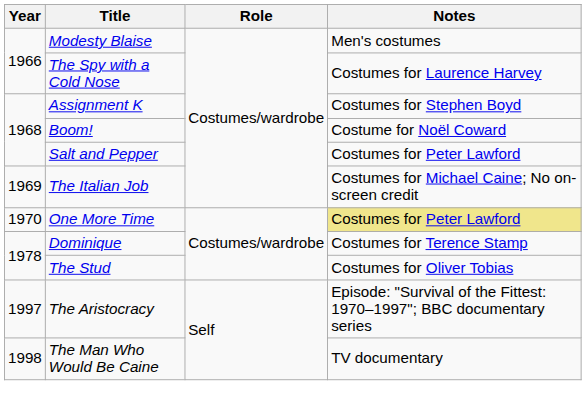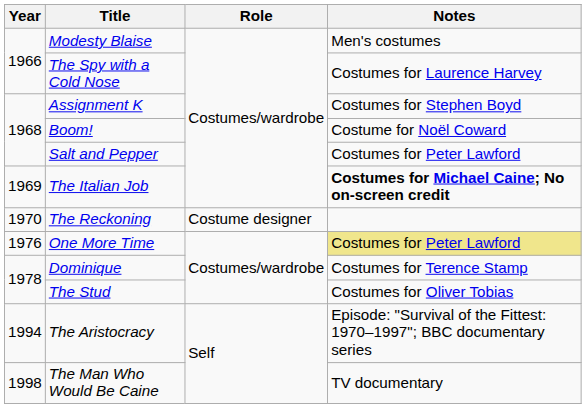 <table class="wikitable">
 <tr>
 <th>Year</th>
 <th>Title</th>
 <th>Role</th>
 <th>Notes</th>
 </tr>
 <tr>
 <td rowspan="2">1966</td>
 <td><a href='#'><em>Modesty Blaise</em></a></td>
 <td rowspan="6">Costumes/wardrobe</td>
 <td>Men's costumes</td>
 </tr>
 <tr>
 <td><em><a href='#'>The Spy with a Cold Nose</a></em></td>
 <td>Costumes for <a href='#'>Laurence Harvey</a></td>
 </tr>
 <tr>
 <td rowspan="3">1968</td>
 <td><em><a href='#'>Assignment K</a></em></td>
 <td>Costumes for <a href='#'>Stephen Boyd</a></td>
 </tr>
 <tr>
 <td><a href='#'><em>Boom!</em></a></td>
 <td>Costume for <a href='#'>Noël Coward</a></td>
 </tr>
 <tr>
 <td><a href='#'><em>Salt and Pepper</em></a></td>
 <td>Costumes for <a href='#'>Peter Lawford</a></td>
 </tr>
 <tr>
 <td>1969</td>
 <td><em><a href='#'>The Italian Job</a></em></td>
-<td>Costumes for <a href='#'>Michael Caine</a>; No on-screen credit</td>
+<td><strong>Costumes for <a href='#'>Michael Caine</a>; No on-screen credit</strong></td>
 </tr>
 <tr>
 <td>1970</td>
+<td><a href='#'><em>The Reckoning</em></a></td>
+<td>Costume designer</td>
+<td></td>
+</tr>
+<tr>
+<td>1976</td>
 <td><a href='#'><em>One More Time</em></a></td>
 <td rowspan="3">Costumes/wardrobe</td>
 <td style="background: khaki;">Costumes for <a href='#'>Peter Lawford</a></td>
 </tr>
 <tr>
 <td rowspan="2">1978</td>
 <td><a href='#'><em>Dominique</em></a></td>
 <td>Costumes for <a href='#'>Terence Stamp</a></td>
 </tr>
 <tr>
 <td><em><a href='#'>The Stud</a></em></td>
 <td>Costumes for <a href='#'>Oliver Tobias</a></td>
 </tr>
 <tr>
-<td>1997</td>
+<td>1994</td>
 <td><em>The Aristocracy</em></td>
 <td rowspan="2">Self</td>
 <td>Episode: "Survival of the Fittest: 1970–1997"; BBC documentary series</td>
 </tr>
 <tr>
 <td>1998</td>
 <td><em>The Man Who Would Be Caine</em></td>
 <td>TV documentary</td>
 </tr>
 </table>
